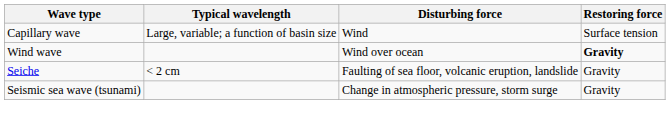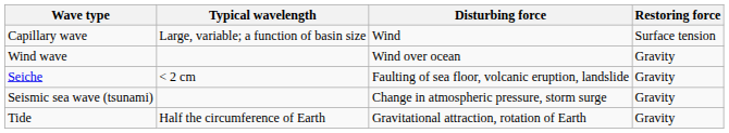 <table class="wikitable">
 <tr>
 <th>Wave type</th>
 <th>Typical wavelength</th>
 <th>Disturbing force</th>
 <th>Restoring force</th>
 </tr>
 <tr>
 <td>Capillary wave</td>
 <td>Large, variable; a function of basin size</td>
 <td>Wind</td>
 <td>Surface tension</td>
 </tr>
 <tr>
 <td>Wind wave</td>
 <td></td>
 <td>Wind over ocean</td>
-<td><strong>Gravity</strong></td>
+<td>Gravity</td>
 </tr>
 <tr>
 <td><a href='#'>Seiche</a></td>
 <td>< 2 cm</td>
 <td>Faulting of sea floor, volcanic eruption, landslide</td>
 <td>Gravity</td>
 </tr>
 <tr>
 <td>Seismic sea wave (tsunami)</td>
 <td></td>
 <td>Change in atmospheric pressure, storm surge</td>
 <td>Gravity</td>
 </tr>
+<tr>
+<td>Tide</td>
+<td>Half the circumference of Earth</td>
+<td>Gravitational attraction, rotation of Earth</td>
+<td>Gravity</td>
+</tr>
 </table>
